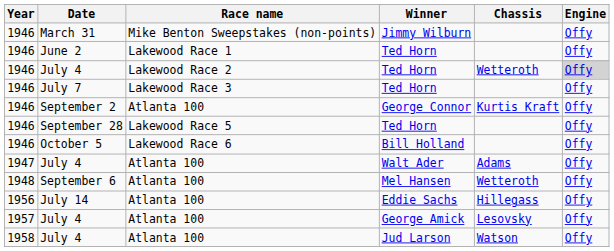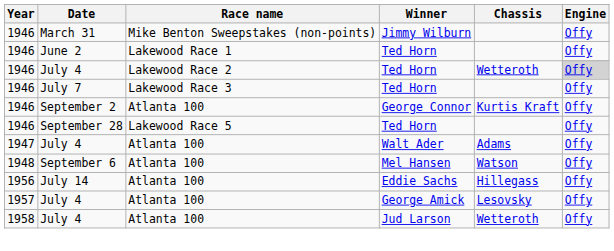 <table class="wikitable">
 <tr>
 <th>Year</th>
 <th>Date</th>
 <th>Race name</th>
 <th>Winner</th>
 <th>Chassis</th>
 <th>Engine</th>
 </tr>
 <tr>
 <td>1946</td>
 <td>March 31</td>
 <td>Mike Benton Sweepstakes (non-points)</td>
 <td><a href='#'>Jimmy Wilburn</a></td>
 <td></td>
 <td><a href='#'>Offy</a></td>
 </tr>
 <tr>
 <td>1946</td>
 <td>June 2</td>
 <td>Lakewood Race 1</td>
 <td><a href='#'>Ted Horn</a></td>
 <td></td>
 <td><a href='#'>Offy</a></td>
 </tr>
 <tr>
 <td>1946</td>
 <td>July 4</td>
 <td>Lakewood Race 2</td>
 <td><a href='#'>Ted Horn</a></td>
 <td><a href='#'>Wetteroth</a></td>
 <td style="background: lightgrey;"><a href='#'>Offy</a></td>
 </tr>
 <tr>
 <td>1946</td>
 <td>July 7</td>
 <td>Lakewood Race 3</td>
 <td><a href='#'>Ted Horn</a></td>
 <td></td>
 <td><a href='#'>Offy</a></td>
 </tr>
 <tr>
 <td>1946</td>
 <td>September 2</td>
 <td>Atlanta 100</td>
 <td><a href='#'>George Connor</a></td>
 <td><a href='#'>Kurtis Kraft</a></td>
 <td><a href='#'>Offy</a></td>
 </tr>
 <tr>
 <td>1946</td>
 <td>September 28</td>
 <td>Lakewood Race 5</td>
 <td><a href='#'>Ted Horn</a></td>
 <td></td>
 <td><a href='#'>Offy</a></td>
 </tr>
 <tr>
-<td>1946</td>
-<td>October 5</td>
-<td>Lakewood Race 6</td>
-<td><a href='#'>Bill Holland</a></td>
-<td></td>
-<td><a href='#'>Offy</a></td>
-</tr>
-<tr>
 <td>1947</td>
 <td>July 4</td>
 <td>Atlanta 100</td>
 <td><a href='#'>Walt Ader</a></td>
 <td><a href='#'>Adams</a></td>
 <td><a href='#'>Offy</a></td>
 </tr>
 <tr>
 <td>1948</td>
 <td>September 6</td>
 <td>Atlanta 100</td>
 <td><a href='#'>Mel Hansen</a></td>
-<td><a href='#'>Wetteroth</a></td>
+<td><a href='#'>Watson</a></td>
 <td><a href='#'>Offy</a></td>
 </tr>
 <tr>
 <td>1956</td>
 <td>July 14</td>
 <td>Atlanta 100</td>
 <td><a href='#'>Eddie Sachs</a></td>
 <td><a href='#'>Hillegass</a></td>
 <td><a href='#'>Offy</a></td>
 </tr>
 <tr>
 <td>1957</td>
 <td>July 4</td>
 <td>Atlanta 100</td>
 <td><a href='#'>George Amick</a></td>
 <td><a href='#'>Lesovsky</a></td>
 <td><a href='#'>Offy</a></td>
 </tr>
 <tr>
 <td>1958</td>
 <td>July 4</td>
 <td>Atlanta 100</td>
 <td><a href='#'>Jud Larson</a></td>
-<td><a href='#'>Watson</a></td>
+<td><a href='#'>Wetteroth</a></td>
 <td><a href='#'>Offy</a></td>
 </tr>
 </table>
